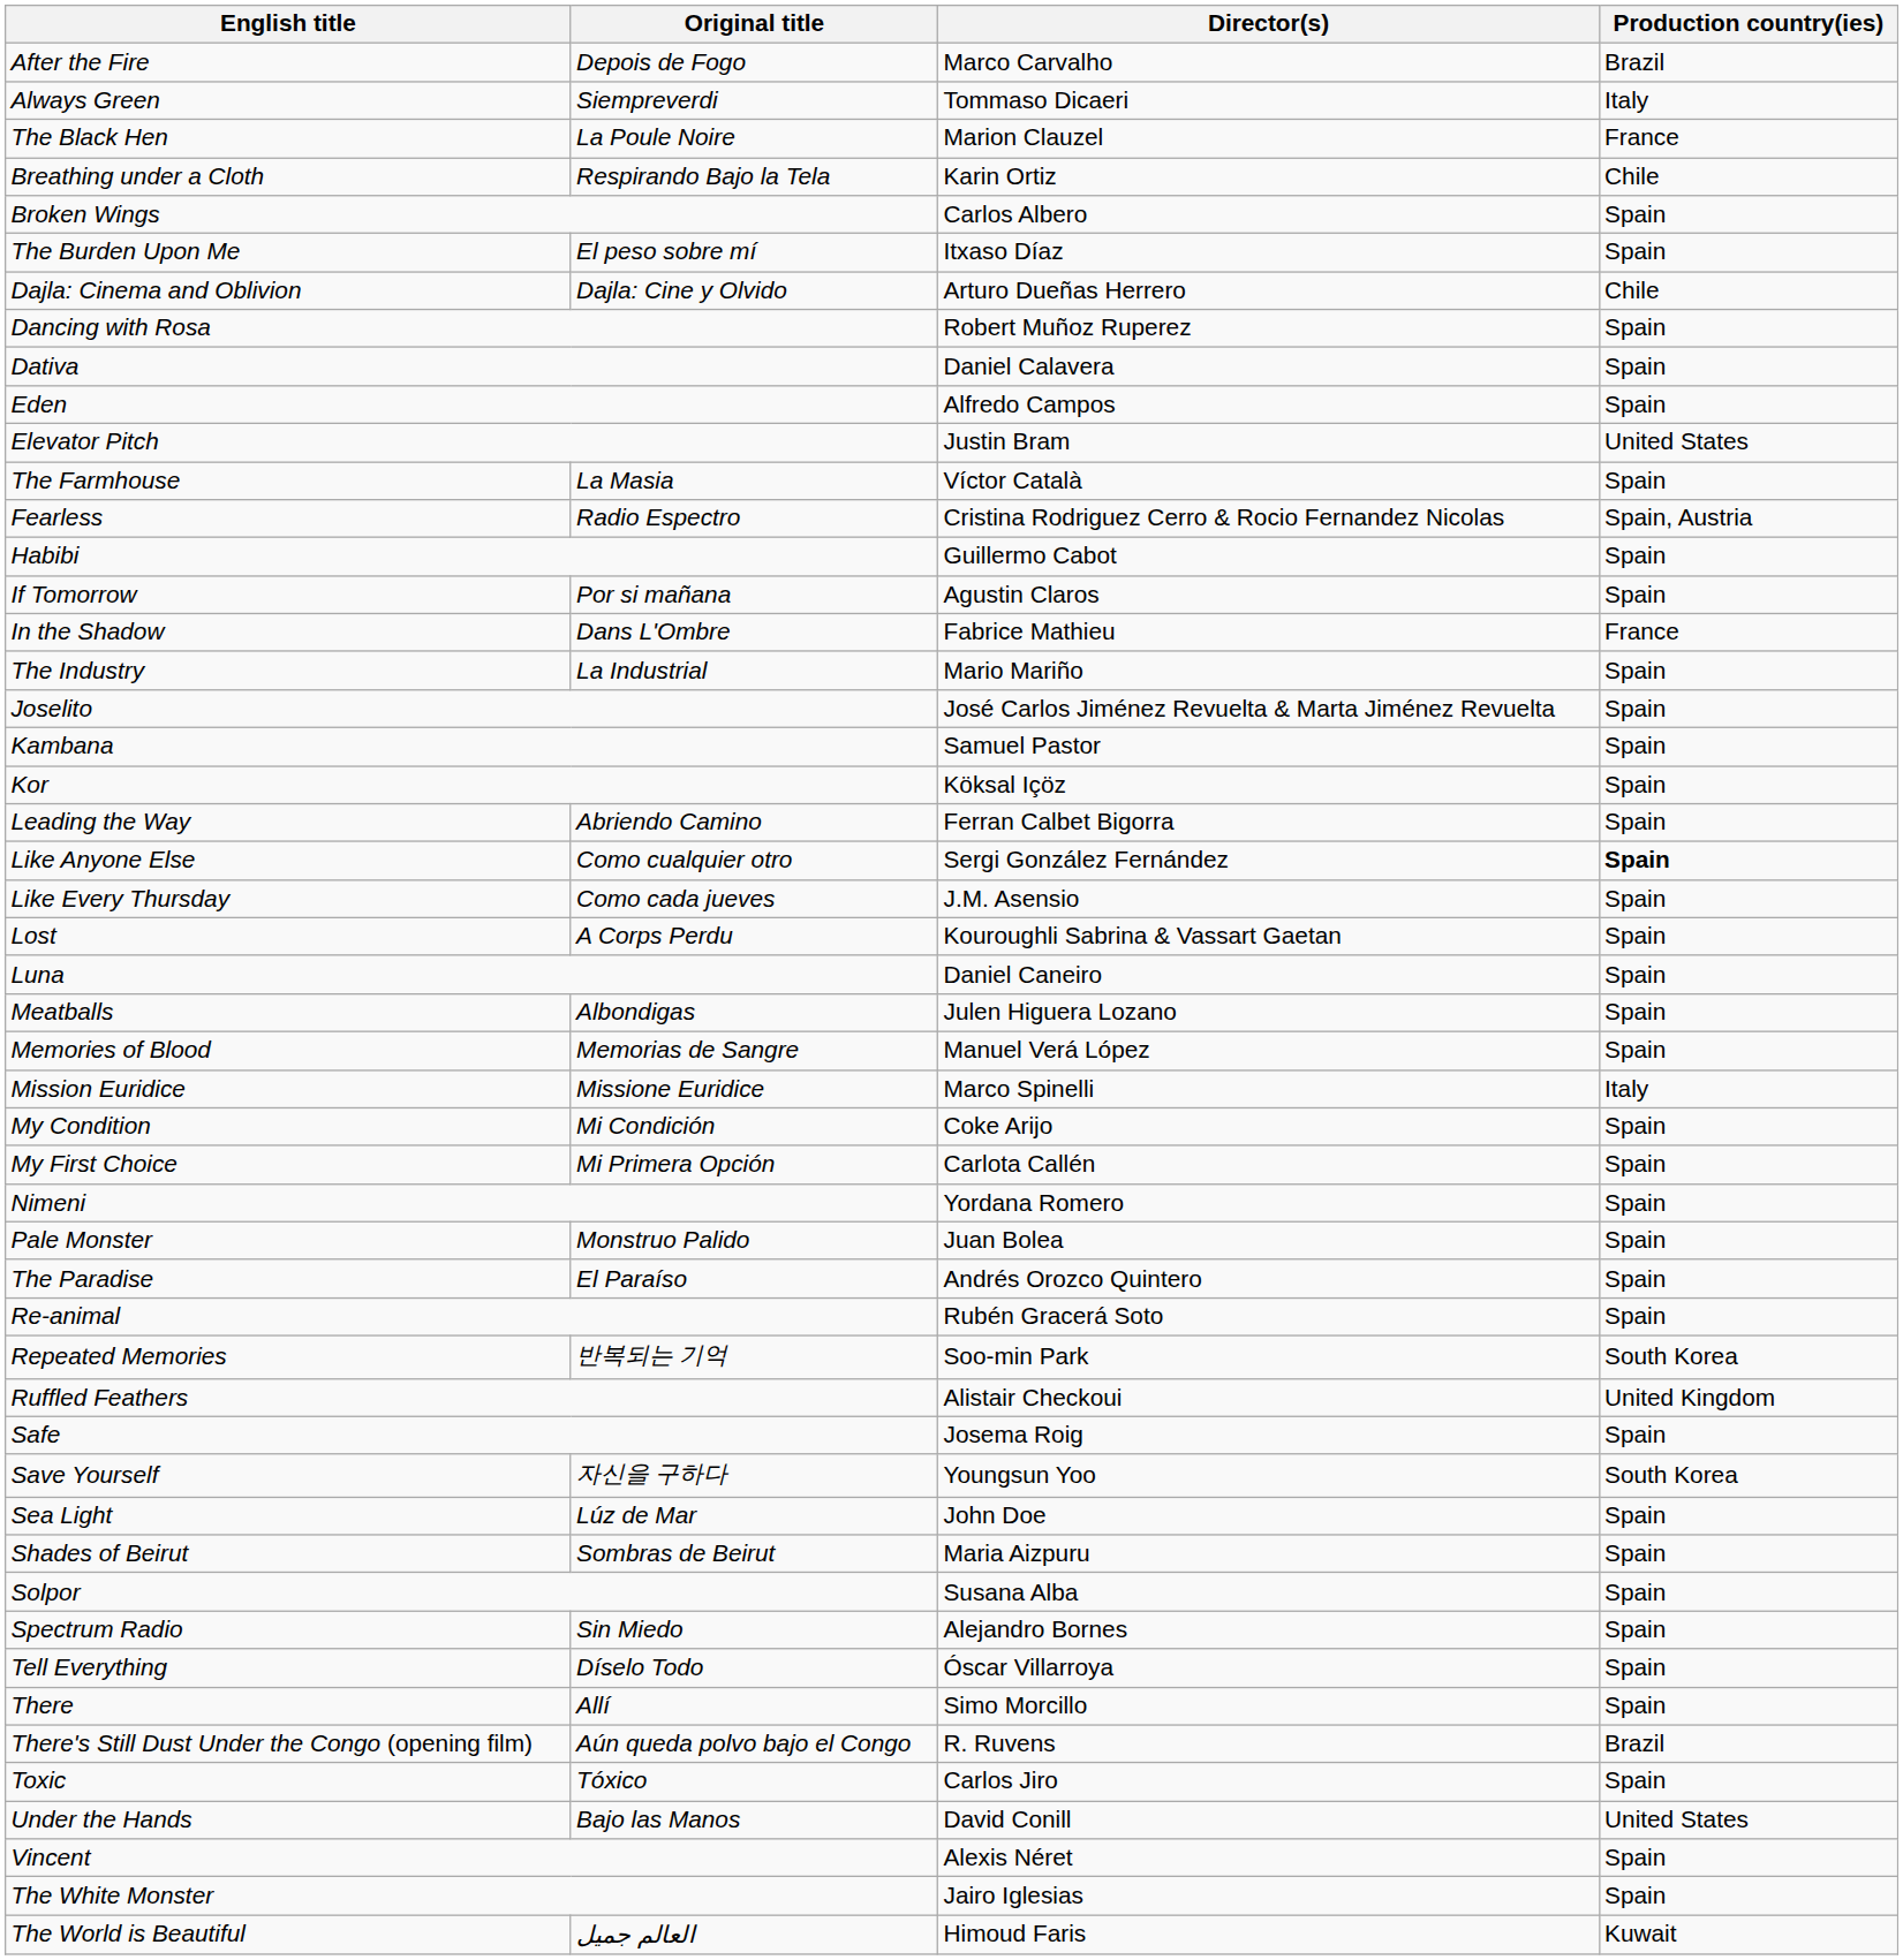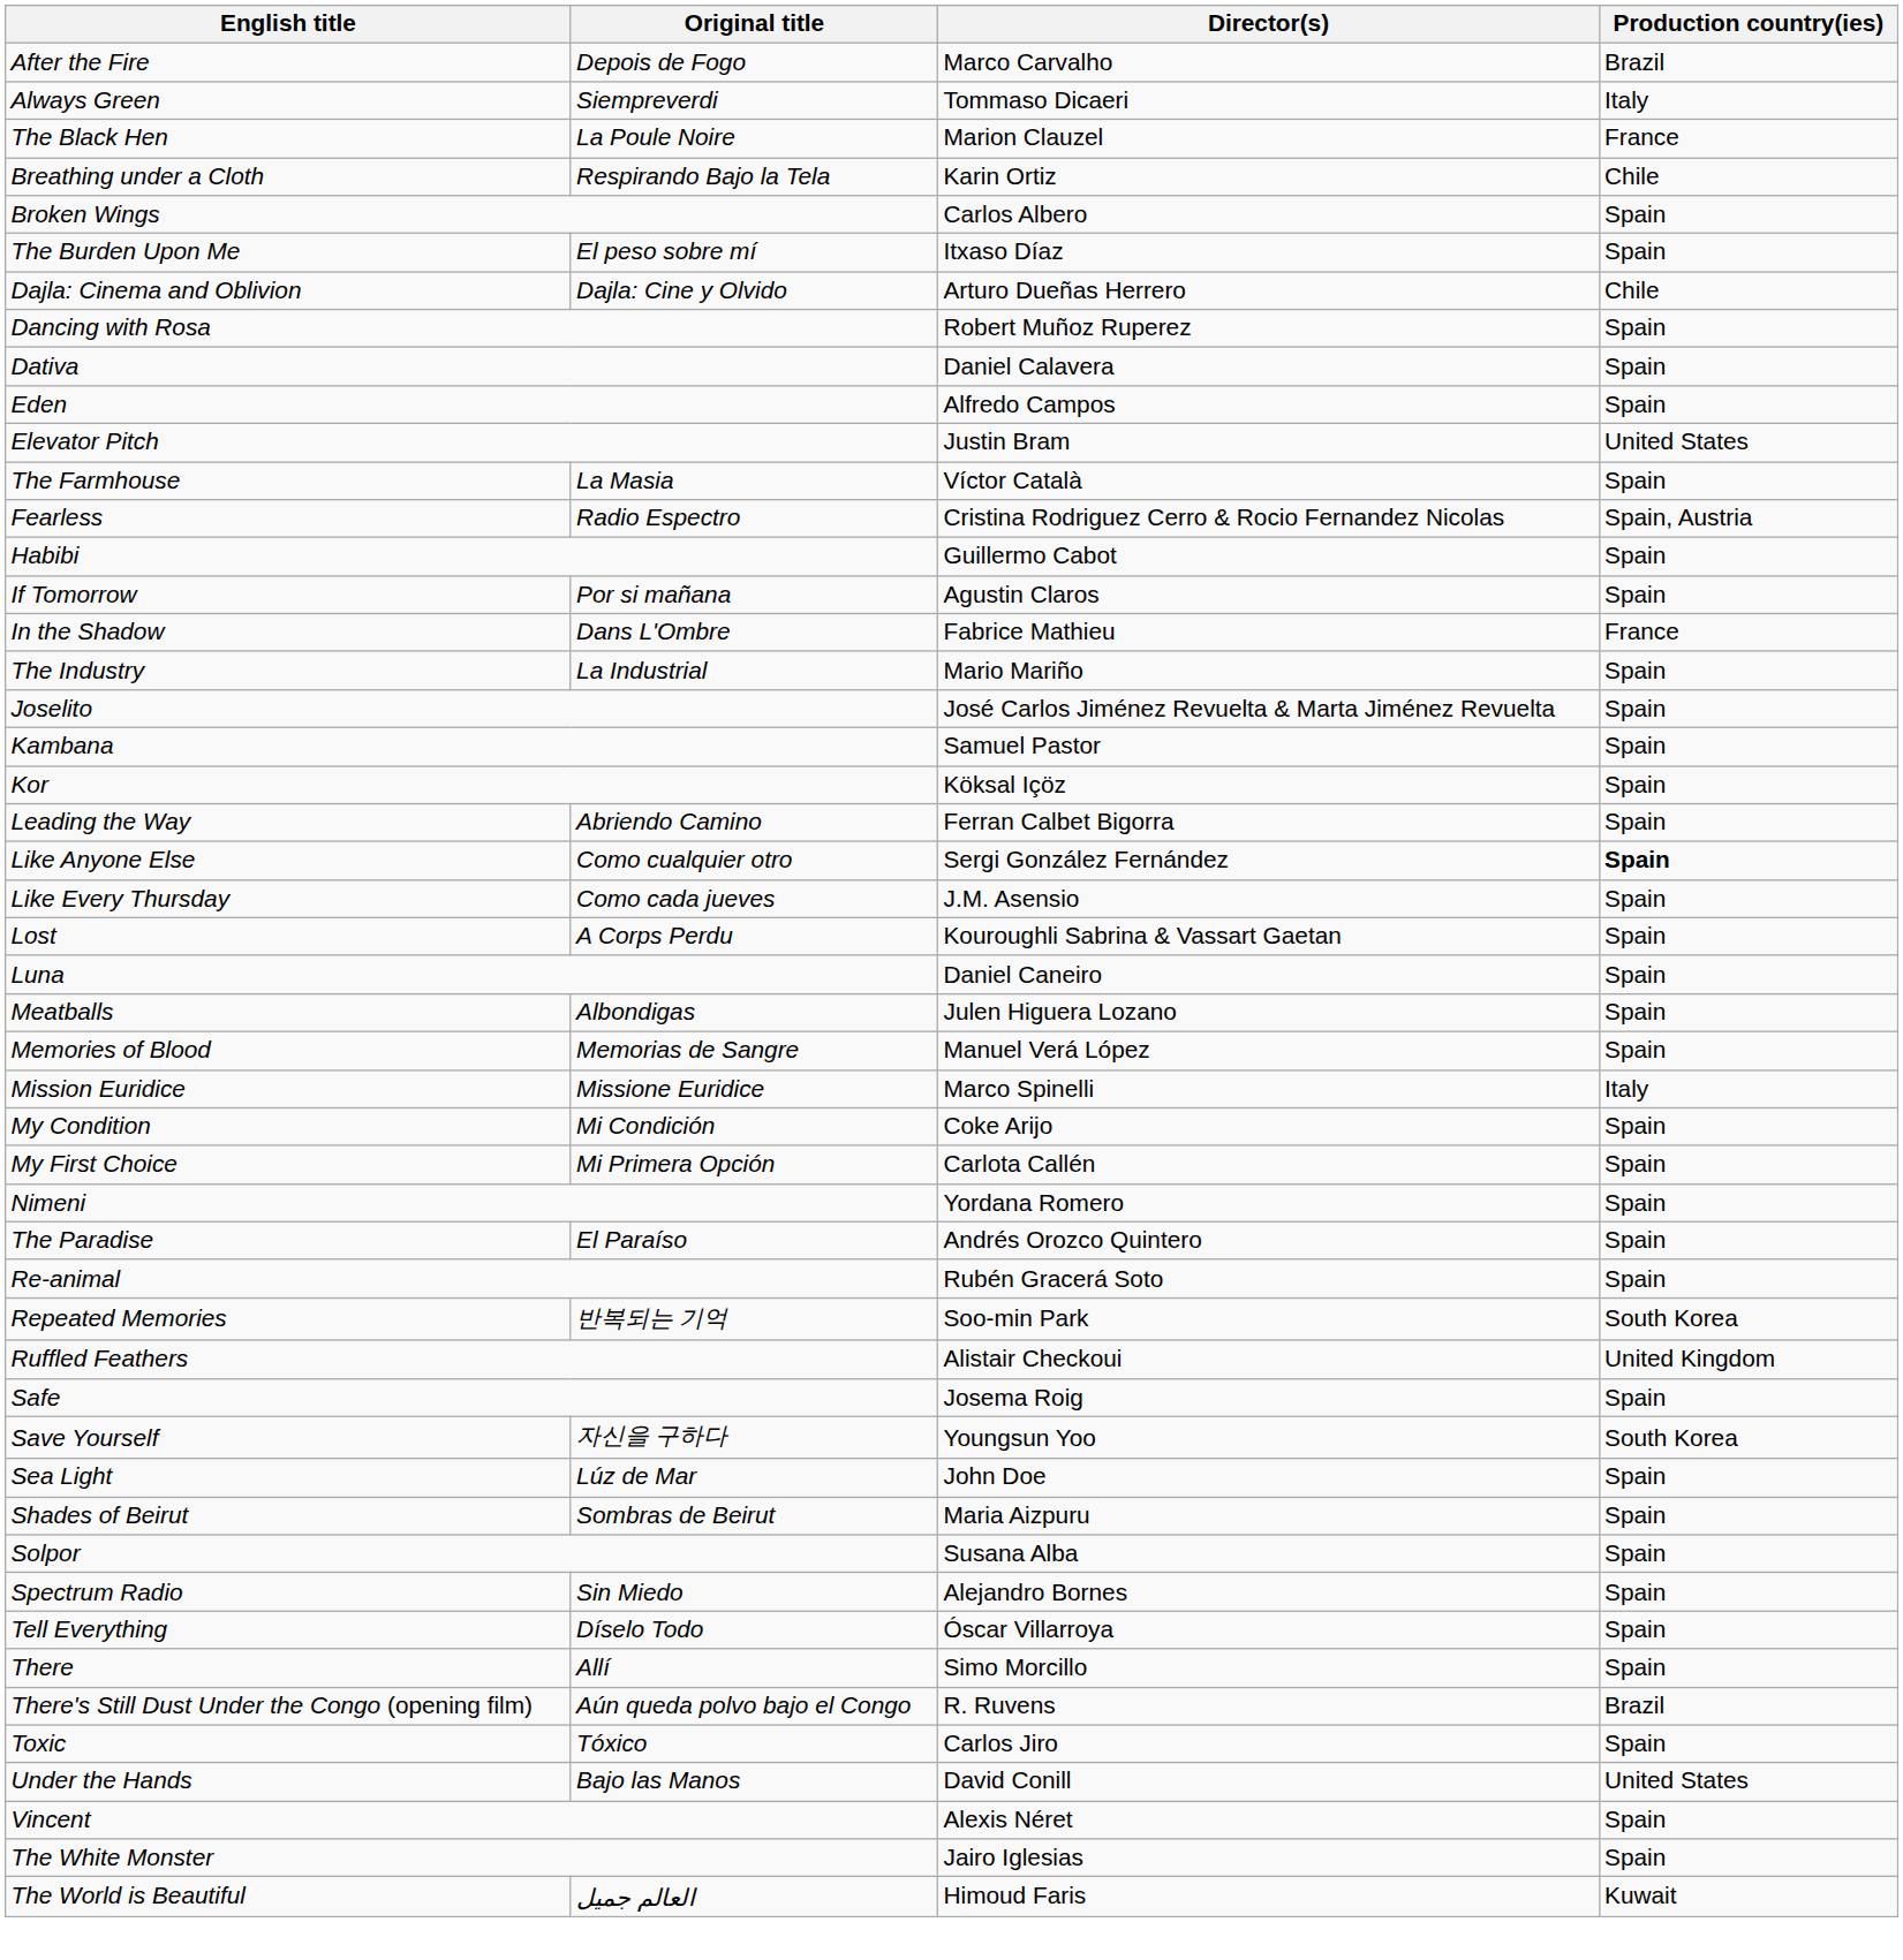 <table class="sortable wikitable" style="width:100%; margin-bottom:4px">
 <tr>
 <th scope="col">English title</th>
 <th scope="col">Original title</th>
 <th scope="col">Director(s)</th>
 <th scope="col">Production country(ies)</th>
 </tr>
 <tr>
 <td><em>After the Fire</em></td>
 <td><em>Depois de Fogo</em></td>
 <td>Marco Carvalho</td>
 <td>Brazil</td>
 </tr>
 <tr>
 <td><em>Always Green</em></td>
 <td><em>Siempreverdi</em></td>
 <td>Tommaso Dicaeri</td>
 <td>Italy</td>
 </tr>
 <tr>
 <td><em>The Black Hen</em></td>
 <td><em>La Poule Noire</em></td>
 <td>Marion Clauzel</td>
 <td>France</td>
 </tr>
 <tr>
 <td><em>Breathing under a Cloth</em></td>
 <td><em>Respirando Bajo la Tela</em></td>
 <td>Karin Ortiz</td>
 <td>Chile</td>
 </tr>
 <tr>
 <td colspan=2><em>Broken Wings</em></td>
 <td>Carlos Albero</td>
 <td>Spain</td>
 </tr>
 <tr>
 <td><em>The Burden Upon Me</em></td>
 <td><em>El peso sobre mí</em></td>
 <td>Itxaso Díaz</td>
 <td>Spain</td>
 </tr>
 <tr>
 <td><em>Dajla: Cinema and Oblivion</em></td>
 <td><em>Dajla: Cine y Olvido</em></td>
 <td>Arturo Dueñas Herrero</td>
 <td>Chile</td>
 </tr>
 <tr>
 <td colspan=2><em>Dancing with Rosa</em></td>
 <td>Robert Muñoz Ruperez</td>
 <td>Spain</td>
 </tr>
 <tr>
 <td colspan=2><em>Dativa</em></td>
 <td>Daniel Calavera</td>
 <td>Spain</td>
 </tr>
 <tr>
 <td colspan=2><em>Eden</em></td>
 <td>Alfredo Campos</td>
 <td>Spain</td>
 </tr>
 <tr>
 <td colspan=2><em>Elevator Pitch</em></td>
 <td>Justin Bram</td>
 <td>United States</td>
 </tr>
 <tr>
 <td><em>The Farmhouse</em></td>
 <td><em>La Masia</em></td>
 <td>Víctor Català</td>
 <td>Spain</td>
 </tr>
 <tr>
 <td><em>Fearless</em></td>
 <td><em>Radio Espectro</em></td>
 <td>Cristina Rodriguez Cerro & Rocio Fernandez Nicolas</td>
 <td>Spain, Austria</td>
 </tr>
 <tr>
 <td colspan=2><em>Habibi</em></td>
 <td>Guillermo Cabot</td>
 <td>Spain</td>
 </tr>
 <tr>
 <td><em>If Tomorrow</em></td>
 <td><em>Por si mañana</em></td>
 <td>Agustin Claros</td>
 <td>Spain</td>
 </tr>
 <tr>
 <td><em>In the Shadow</em></td>
 <td><em>Dans L'Ombre</em></td>
 <td>Fabrice Mathieu</td>
 <td>France</td>
 </tr>
 <tr>
 <td><em>The Industry</em></td>
 <td><em>La Industrial</em></td>
 <td>Mario Mariño</td>
 <td>Spain</td>
 </tr>
 <tr>
 <td colspan=2><em>Joselito</em></td>
 <td>José Carlos Jiménez Revuelta & Marta Jiménez Revuelta</td>
 <td>Spain</td>
 </tr>
 <tr>
 <td colspan=2><em>Kambana</em></td>
 <td>Samuel Pastor</td>
 <td>Spain</td>
 </tr>
 <tr>
 <td colspan=2><em>Kor</em></td>
 <td>Köksal Içöz</td>
 <td>Spain</td>
 </tr>
 <tr>
 <td><em>Leading the Way</em></td>
 <td><em>Abriendo Camino</em></td>
 <td>Ferran Calbet Bigorra</td>
 <td>Spain</td>
 </tr>
 <tr>
 <td><em>Like Anyone Else</em></td>
 <td><em>Como cualquier otro</em></td>
 <td>Sergi González Fernández</td>
 <td><strong>Spain</strong></td>
 </tr>
 <tr>
 <td><em>Like Every Thursday</em></td>
 <td><em>Como cada jueves</em></td>
 <td>J.M. Asensio</td>
 <td>Spain</td>
 </tr>
 <tr>
 <td><em>Lost</em></td>
 <td><em>A Corps Perdu</em></td>
 <td>Kouroughli Sabrina & Vassart Gaetan</td>
 <td>Spain</td>
 </tr>
 <tr>
 <td colspan=2><em>Luna</em></td>
 <td>Daniel Caneiro</td>
 <td>Spain</td>
 </tr>
 <tr>
 <td><em>Meatballs</em></td>
 <td><em>Albondigas</em></td>
 <td>Julen Higuera Lozano</td>
 <td>Spain</td>
 </tr>
 <tr>
 <td><em>Memories of Blood</em></td>
 <td><em>Memorias de Sangre</em></td>
 <td>Manuel Verá López</td>
 <td>Spain</td>
 </tr>
 <tr>
 <td><em>Mission Euridice</em></td>
 <td><em>Missione Euridice</em></td>
 <td>Marco Spinelli</td>
 <td>Italy</td>
 </tr>
 <tr>
 <td><em>My Condition</em></td>
 <td><em>Mi Condición</em></td>
 <td>Coke Arijo</td>
 <td>Spain</td>
 </tr>
 <tr>
 <td><em>My First Choice</em></td>
 <td><em>Mi Primera Opción</em></td>
 <td>Carlota Callén</td>
 <td>Spain</td>
 </tr>
 <tr>
 <td colspan=2><em>Nimeni</em></td>
 <td>Yordana Romero</td>
 <td>Spain</td>
 </tr>
 <tr>
-<td><em>Pale Monster</em></td>
-<td><em>Monstruo Palido</em></td>
-<td>Juan Bolea</td>
-<td>Spain</td>
-</tr>
-<tr>
 <td><em>The Paradise</em></td>
 <td><em>El Paraíso</em></td>
 <td>Andrés Orozco Quintero</td>
 <td>Spain</td>
 </tr>
 <tr>
 <td colspan=2><em>Re-animal</em></td>
 <td>Rubén Gracerá Soto</td>
 <td>Spain</td>
 </tr>
 <tr>
 <td><em>Repeated Memories</em></td>
 <td><em>반복되는 기억</em></td>
 <td>Soo-min Park</td>
 <td>South Korea</td>
 </tr>
 <tr>
 <td colspan=2><em>Ruffled Feathers</em></td>
 <td>Alistair Checkoui</td>
 <td>United Kingdom</td>
 </tr>
 <tr>
 <td colspan=2><em>Safe</em></td>
 <td>Josema Roig</td>
 <td>Spain</td>
 </tr>
 <tr>
 <td><em>Save Yourself</em></td>
 <td><em>자신을 구하다</em></td>
 <td>Youngsun Yoo</td>
 <td>South Korea</td>
 </tr>
 <tr>
 <td><em>Sea Light</em></td>
 <td><em>Lúz de Mar</em></td>
 <td>John Doe</td>
 <td>Spain</td>
 </tr>
 <tr>
 <td><em>Shades of Beirut</em></td>
 <td><em>Sombras de Beirut</em></td>
 <td>Maria Aizpuru</td>
 <td>Spain</td>
 </tr>
 <tr>
 <td colspan=2><em>Solpor</em></td>
 <td>Susana Alba</td>
 <td>Spain</td>
 </tr>
 <tr>
 <td><em>Spectrum Radio</em></td>
 <td><em>Sin Miedo</em></td>
 <td>Alejandro Bornes</td>
 <td>Spain</td>
 </tr>
 <tr>
 <td><em>Tell Everything</em></td>
 <td><em>Díselo Todo</em></td>
 <td>Óscar Villarroya</td>
 <td>Spain</td>
 </tr>
 <tr>
 <td><em>There</em></td>
 <td><em>Allí</em></td>
 <td>Simo Morcillo</td>
 <td>Spain</td>
 </tr>
 <tr>
 <td><em>There's Still Dust Under the Congo</em> (opening film)</td>
 <td><em>Aún queda polvo bajo el Congo</em></td>
 <td>R. Ruvens</td>
 <td>Brazil</td>
 </tr>
 <tr>
 <td><em>Toxic</em></td>
 <td><em>Tóxico</em></td>
 <td>Carlos Jiro</td>
 <td>Spain</td>
 </tr>
 <tr>
 <td><em>Under the Hands</em></td>
 <td><em>Bajo las Manos</em></td>
 <td>David Conill</td>
 <td>United States</td>
 </tr>
 <tr>
 <td colspan=2><em>Vincent</em></td>
 <td>Alexis Néret</td>
 <td>Spain</td>
 </tr>
 <tr>
 <td colspan=2><em>The White Monster</em></td>
 <td>Jairo Iglesias</td>
 <td>Spain</td>
 </tr>
 <tr>
 <td><em>The World is Beautiful</em></td>
 <td><em>العالم جميل</em></td>
 <td>Himoud Faris</td>
 <td>Kuwait</td>
 </tr>
 </table>
